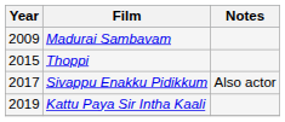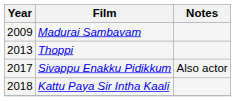 <table class="wikitable sortable" style="background:#f5f5f5;">
 <tr style="background:#B0C4DE;">
 <th>Year</th>
 <th>Film</th>
 <th class=unsortable>Notes</th>
 </tr>
 <tr>
 <td>2009</td>
 <td><em><a href='#'>Madurai Sambavam</a></em></td>
 <td></td>
 </tr>
 <tr>
-<td>2015</td>
+<td>2013</td>
 <td><em><a href='#'>Thoppi</a></em></td>
 <td></td>
 </tr>
 <tr>
 <td>2017</td>
 <td><em><a href='#'>Sivappu Enakku Pidikkum</a></em></td>
 <td>Also actor</td>
 </tr>
 <tr>
-<td>2019</td>
+<td>2018</td>
 <td><em><a href='#'>Kattu Paya Sir Intha Kaali</a></em></td>
 <td></td>
 </tr>
 <tr>
 </tr>
 </table>
